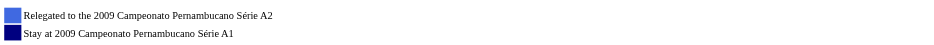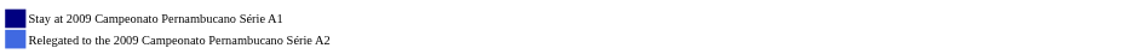 <table width=60% align="center">
 <tr>
 <td style="width: 20px;"></td>
 <td bgcolor=#ffffff></td>
 </tr>
 <tr>
+<td bgcolor=#000080></td>
+<td bgcolor=#ffffff><small>Stay at 2009 Campeonato Pernambucano Série A1</small></td>
+</tr>
+<tr>
 <td bgcolor=#4069e1></td>
 <td bgcolor=#ffffff><small>Relegated to the 2009 Campeonato Pernambucano Série A2</small></td>
 </tr>
-<tr>
-<td bgcolor=#000080></td>
-<td bgcolor=#ffffff><small>Stay at 2009 Campeonato Pernambucano Série A1</small></td>
-</tr>
 </table>
